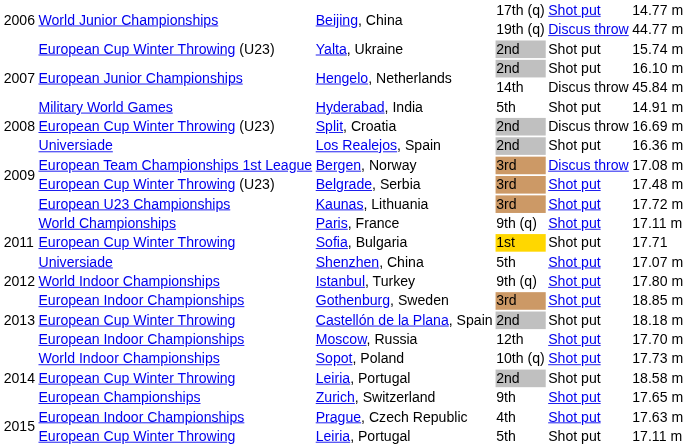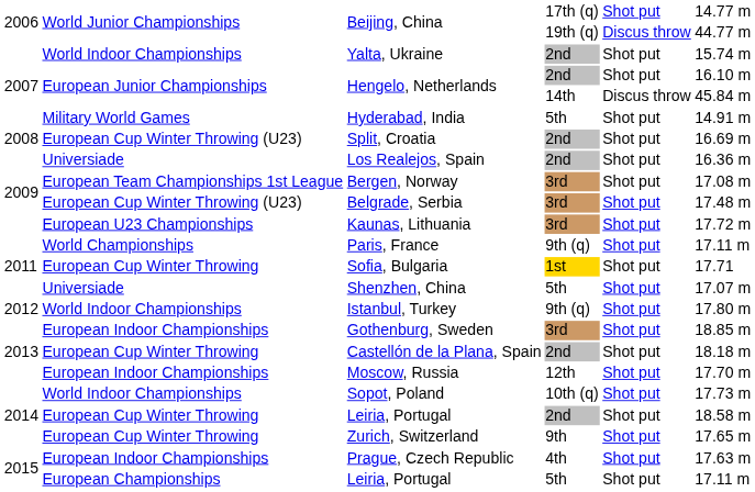 <table>
 <tr>
 <td rowspan=2>2006</td>
 <td rowspan=2><a href='#'>World Junior Championships</a></td>
 <td rowspan=2><a href='#'>Beijing</a>, China</td>
 <td>17th (q)</td>
 <td><a href='#'>Shot put</a></td>
 <td>14.77 m</td>
 </tr>
 <tr>
 <td>19th (q)</td>
 <td><a href='#'>Discus throw</a></td>
 <td>44.77 m</td>
 </tr>
 <tr>
 <td rowspan=4>2007</td>
-<td><a href='#'>European Cup Winter Throwing</a> (U23)</td>
+<td><a href='#'>World Indoor Championships</a></td>
 <td><a href='#'>Yalta</a>, Ukraine</td>
 <td bgcolor=silver>2nd</td>
 <td>Shot put</td>
 <td>15.74 m</td>
 </tr>
 <tr>
 <td rowspan=2><a href='#'>European Junior Championships</a></td>
 <td rowspan=2><a href='#'>Hengelo</a>, Netherlands</td>
 <td bgcolor=silver>2nd</td>
 <td>Shot put</td>
 <td>16.10 m</td>
 </tr>
 <tr>
 <td>14th</td>
 <td>Discus throw</td>
 <td>45.84 m</td>
 </tr>
 <tr>
 <td><a href='#'>Military World Games</a></td>
 <td><a href='#'>Hyderabad</a>, India</td>
 <td>5th</td>
 <td>Shot put</td>
 <td>14.91 m</td>
 </tr>
 <tr>
 <td>2008</td>
 <td><a href='#'>European Cup Winter Throwing</a> (U23)</td>
 <td><a href='#'>Split</a>, Croatia</td>
 <td bgcolor=silver>2nd</td>
-<td>Discus throw</td>
+<td>Shot put</td>
 <td>16.69 m</td>
 </tr>
 <tr>
 <td rowspan=4>2009</td>
 <td><a href='#'>Universiade</a></td>
 <td><a href='#'>Los Realejos</a>, Spain</td>
 <td bgcolor=silver>2nd</td>
 <td>Shot put</td>
 <td>16.36 m</td>
 </tr>
 <tr>
 <td><a href='#'>European Team Championships 1st League</a></td>
 <td><a href='#'>Bergen</a>, Norway</td>
 <td bgcolor=cc9966>3rd</td>
-<td><a href='#'>Discus throw</a></td>
+<td>Shot put</td>
 <td>17.08 m</td>
 </tr>
 <tr>
 <td><a href='#'>European Cup Winter Throwing</a> (U23)</td>
 <td><a href='#'>Belgrade</a>, Serbia</td>
 <td bgcolor=cc9966>3rd</td>
 <td><a href='#'>Shot put</a></td>
 <td>17.48 m</td>
 </tr>
 <tr>
 <td><a href='#'>European U23 Championships</a></td>
 <td><a href='#'>Kaunas</a>, Lithuania</td>
 <td bgcolor=cc9966>3rd</td>
 <td><a href='#'>Shot put</a></td>
 <td>17.72 m</td>
 </tr>
 <tr>
 <td rowspan=3>2011</td>
 <td><a href='#'>World Championships</a></td>
 <td><a href='#'>Paris</a>, France</td>
 <td>9th (q)</td>
 <td><a href='#'>Shot put</a></td>
 <td>17.11 m</td>
 </tr>
 <tr>
 <td><a href='#'>European Cup Winter Throwing</a></td>
 <td><a href='#'>Sofia</a>, Bulgaria</td>
 <td bgcolor=gold>1st</td>
 <td>Shot put</td>
 <td>17.71</td>
 </tr>
 <tr>
 <td><a href='#'>Universiade</a></td>
 <td><a href='#'>Shenzhen</a>, China</td>
 <td>5th</td>
 <td><a href='#'>Shot put</a></td>
 <td>17.07 m</td>
 </tr>
 <tr>
 <td>2012</td>
 <td><a href='#'>World Indoor Championships</a></td>
 <td><a href='#'>Istanbul</a>, Turkey</td>
 <td>9th (q)</td>
 <td><a href='#'>Shot put</a></td>
 <td>17.80 m</td>
 </tr>
 <tr>
 <td rowspan=3>2013</td>
 <td><a href='#'>European Indoor Championships</a></td>
 <td><a href='#'>Gothenburg</a>, Sweden</td>
 <td bgcolor=cc9966>3rd</td>
 <td><a href='#'>Shot put</a></td>
 <td>18.85 m</td>
 </tr>
 <tr>
 <td><a href='#'>European Cup Winter Throwing</a></td>
 <td><a href='#'>Castellón de la Plana</a>, Spain</td>
 <td bgcolor=silver>2nd</td>
 <td>Shot put</td>
 <td>18.18 m</td>
 </tr>
 <tr>
 <td><a href='#'>European Indoor Championships</a></td>
 <td><a href='#'>Moscow</a>, Russia</td>
 <td>12th</td>
 <td><a href='#'>Shot put</a></td>
 <td>17.70 m</td>
 </tr>
 <tr>
 <td rowspan=3>2014</td>
 <td><a href='#'>World Indoor Championships</a></td>
 <td><a href='#'>Sopot</a>, Poland</td>
 <td>10th (q)</td>
 <td><a href='#'>Shot put</a></td>
 <td>17.73 m</td>
 </tr>
 <tr>
 <td><a href='#'>European Cup Winter Throwing</a></td>
 <td><a href='#'>Leiria</a>, Portugal</td>
 <td bgcolor=silver>2nd</td>
 <td>Shot put</td>
 <td>18.58 m</td>
 </tr>
 <tr>
-<td><a href='#'>European Championships</a></td>
+<td><a href='#'>European Cup Winter Throwing</a></td>
 <td><a href='#'>Zurich</a>, Switzerland</td>
 <td>9th</td>
 <td><a href='#'>Shot put</a></td>
 <td>17.65 m</td>
 </tr>
 <tr>
 <td rowspan=2>2015</td>
 <td><a href='#'>European Indoor Championships</a></td>
 <td><a href='#'>Prague</a>, Czech Republic</td>
 <td>4th</td>
 <td><a href='#'>Shot put</a></td>
 <td>17.63 m</td>
 </tr>
 <tr>
-<td><a href='#'>European Cup Winter Throwing</a></td>
+<td><a href='#'>European Championships</a></td>
 <td><a href='#'>Leiria</a>, Portugal</td>
 <td>5th</td>
 <td>Shot put</td>
 <td>17.11 m</td>
 </tr>
 </table>
